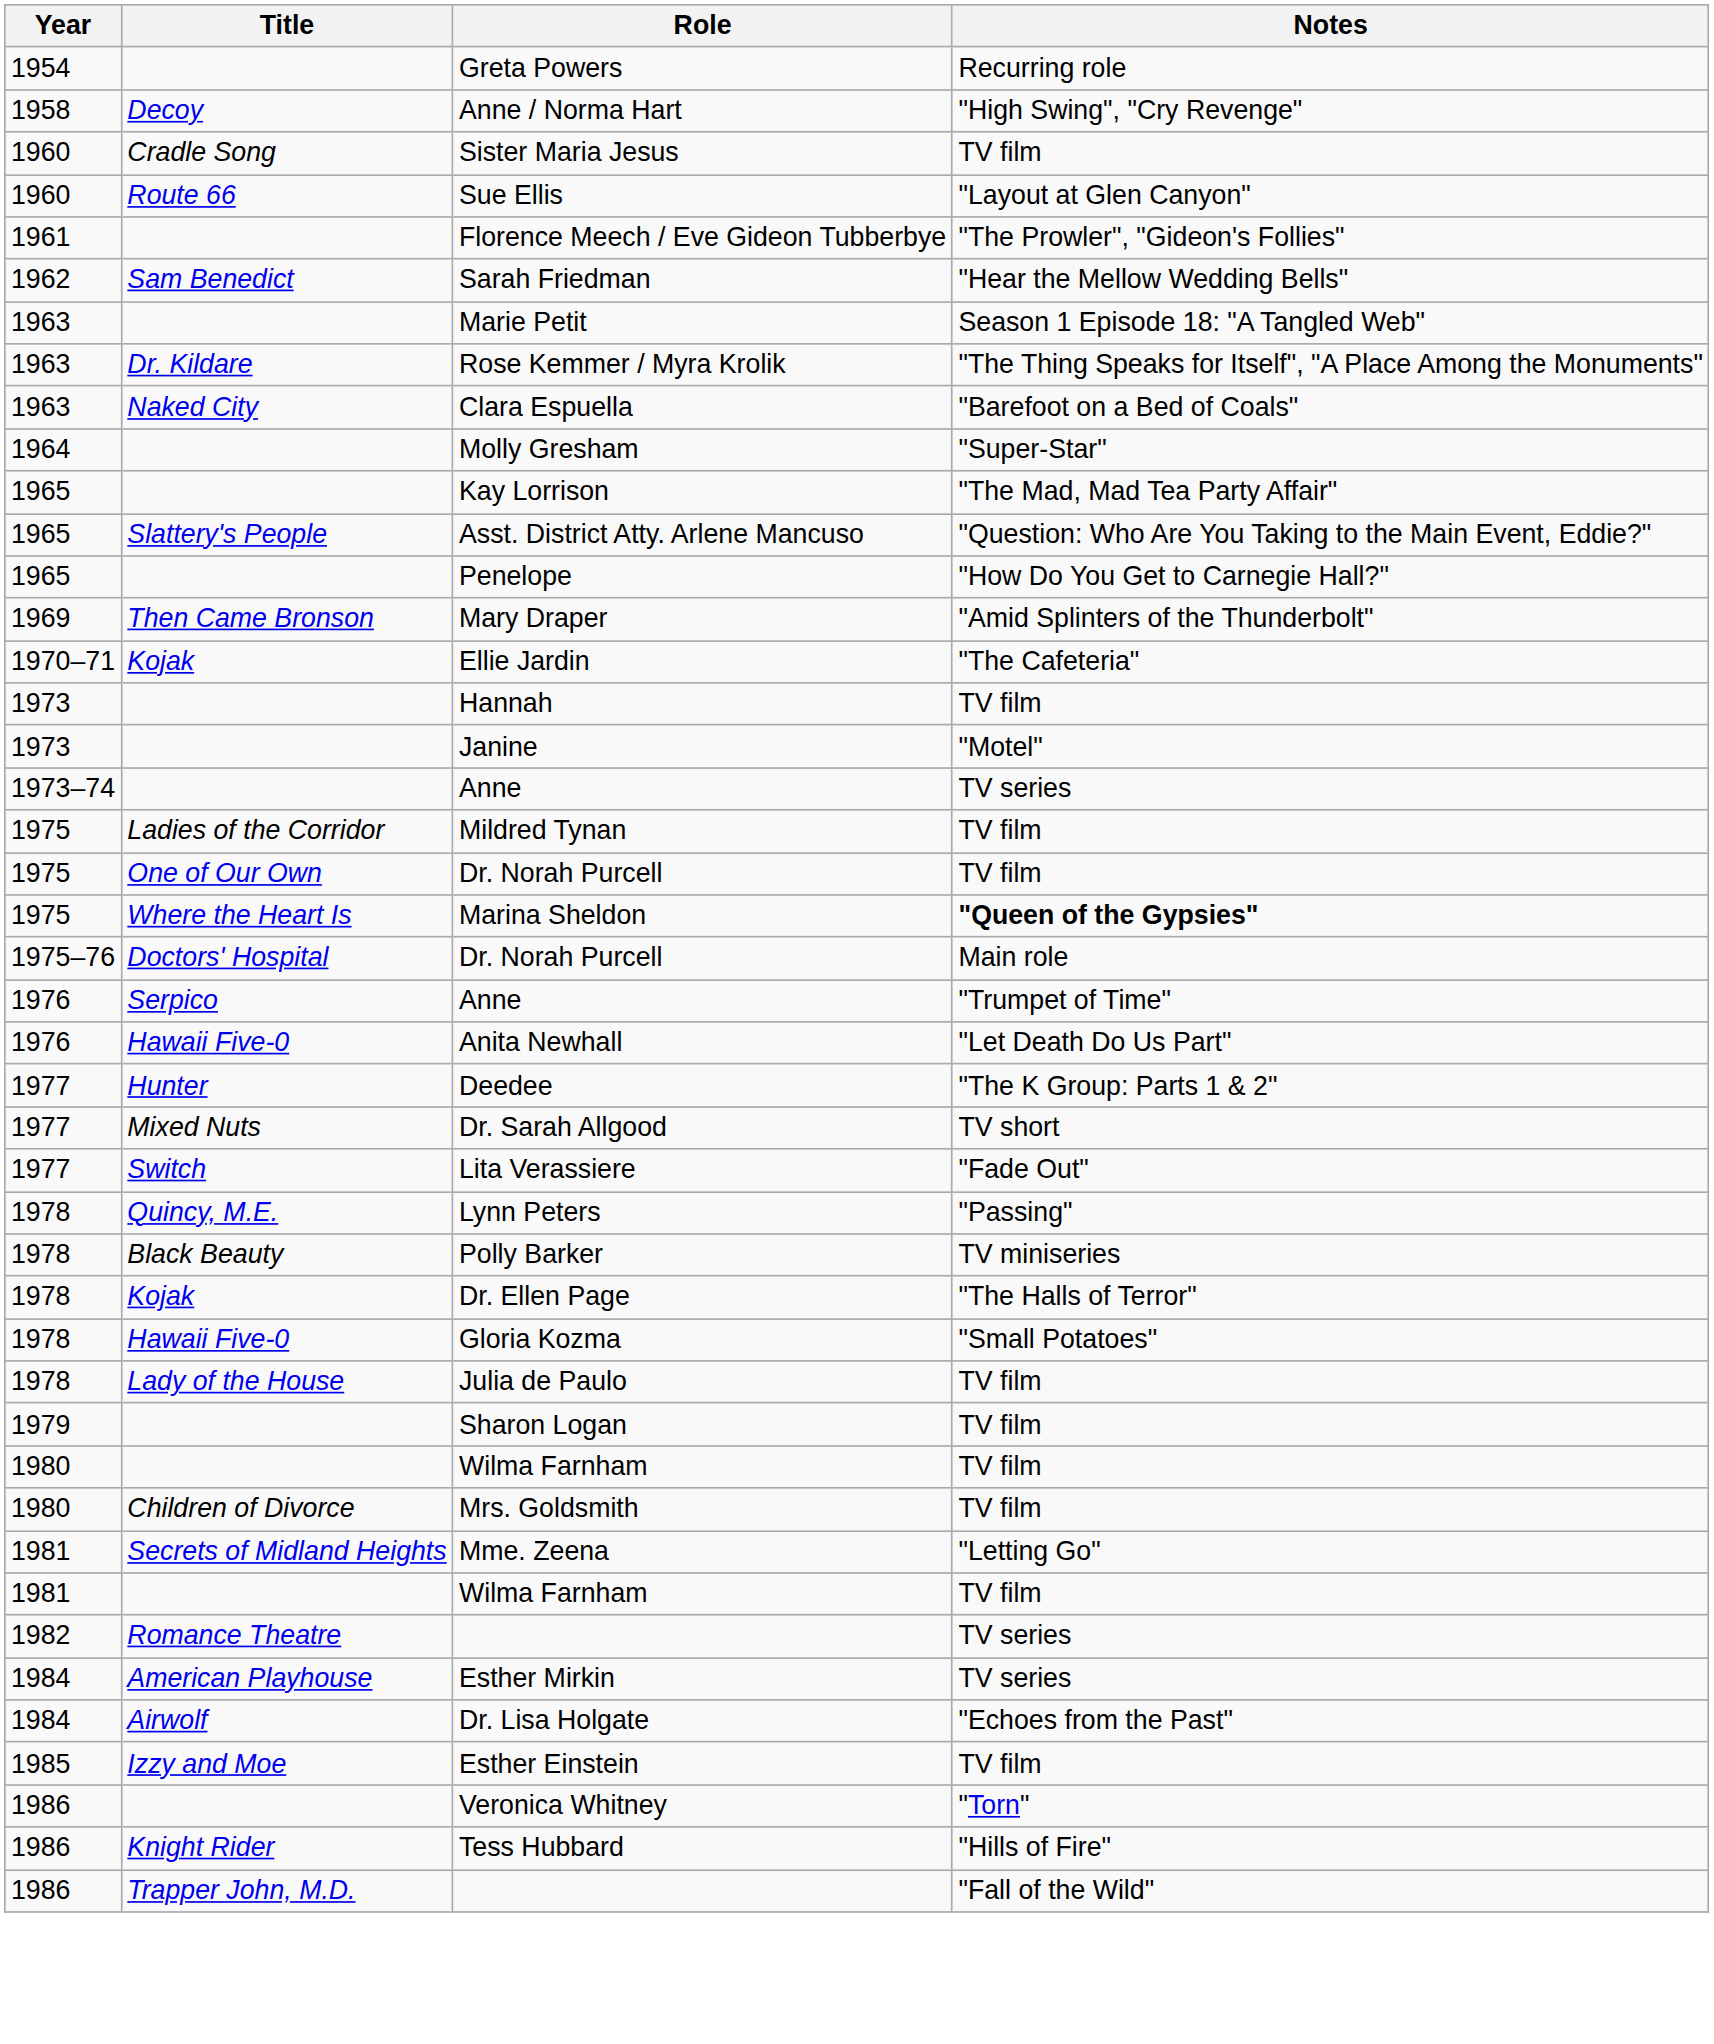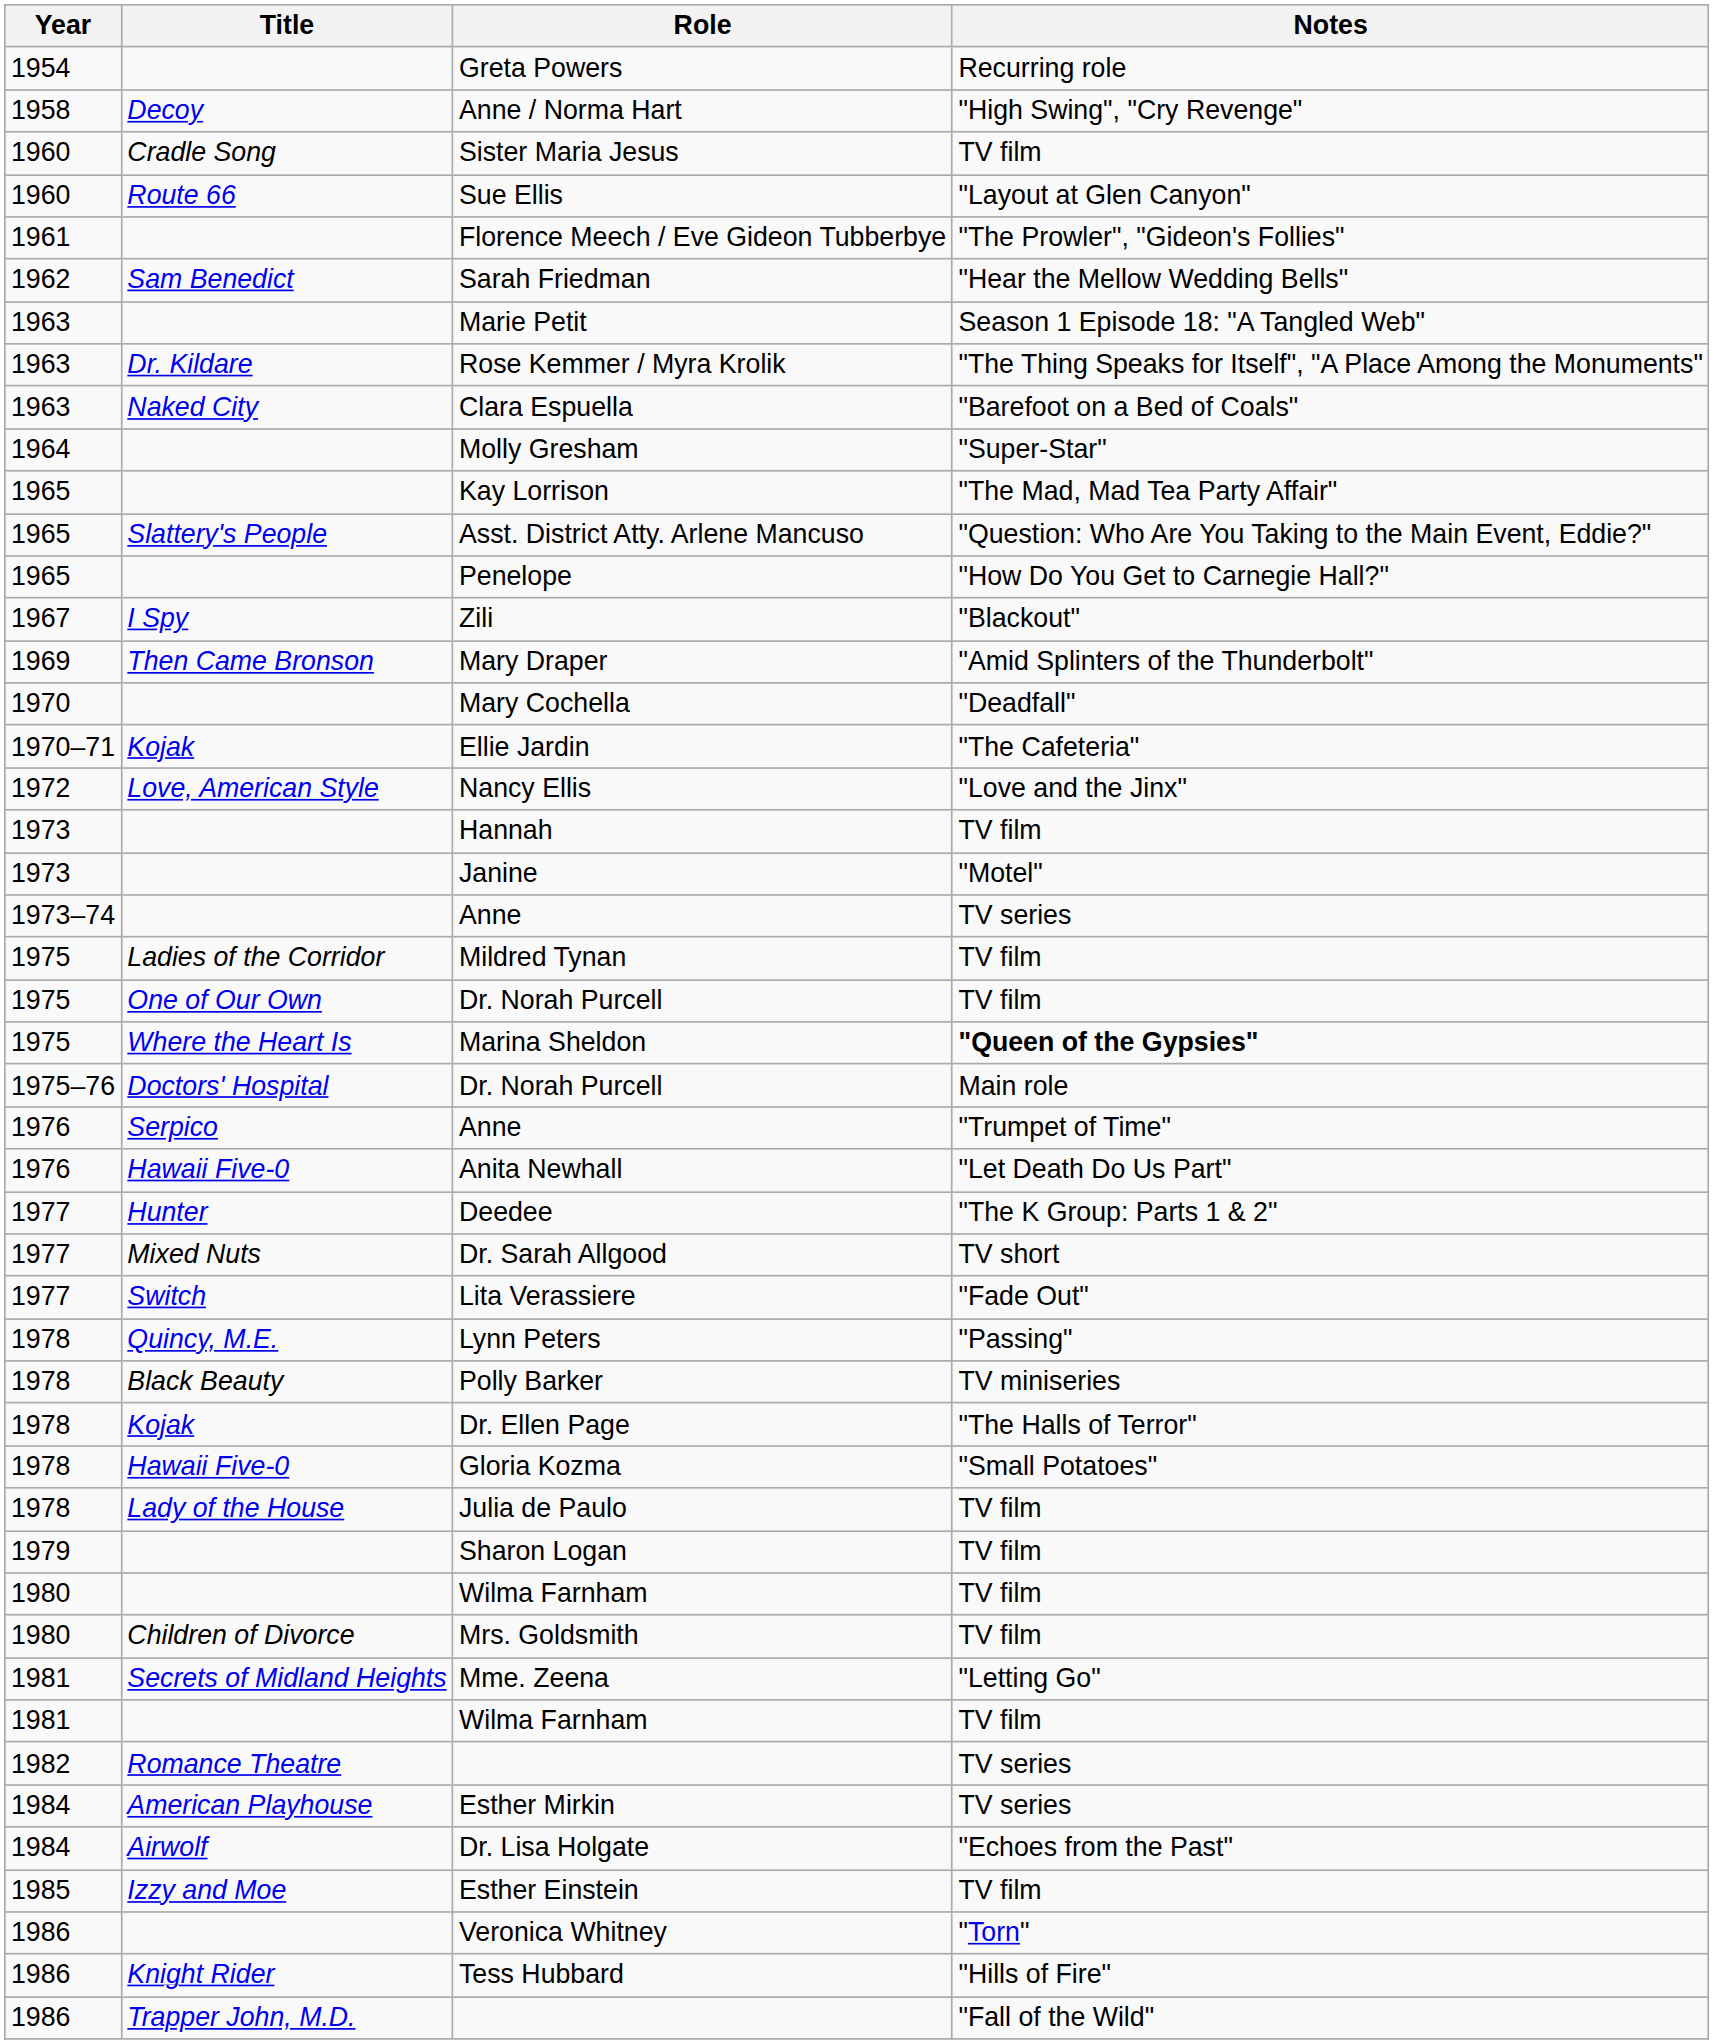 <table class="wikitable sortable">
 <tr>
 <th>Year</th>
 <th>Title</th>
 <th>Role</th>
 <th class="unsortable">Notes</th>
 </tr>
 <tr>
 <td>1954</td>
 <td><em></em></td>
 <td>Greta Powers</td>
 <td>Recurring role</td>
 </tr>
 <tr>
 <td>1958</td>
 <td><em><a href='#'>Decoy</a></em></td>
 <td>Anne / Norma Hart</td>
 <td>"High Swing", "Cry Revenge"</td>
 </tr>
 <tr>
 <td>1960</td>
 <td><em>Cradle Song</em></td>
 <td>Sister Maria Jesus</td>
 <td>TV film</td>
 </tr>
 <tr>
 <td>1960</td>
 <td><em><a href='#'>Route 66</a></em></td>
 <td>Sue Ellis</td>
 <td>"Layout at Glen Canyon"</td>
 </tr>
 <tr>
 <td>1961</td>
 <td><em></em></td>
 <td>Florence Meech / Eve Gideon Tubberbye</td>
 <td>"The Prowler", "Gideon's Follies"</td>
 </tr>
 <tr>
 <td>1962</td>
 <td><em><a href='#'>Sam Benedict</a></em></td>
 <td>Sarah Friedman</td>
 <td>"Hear the Mellow Wedding Bells"</td>
 </tr>
 <tr>
 <td>1963</td>
 <td><em></em></td>
 <td>Marie Petit</td>
 <td>Season 1 Episode 18: "A Tangled Web"</td>
 </tr>
 <tr>
 <td>1963</td>
 <td><em><a href='#'>Dr. Kildare</a></em></td>
 <td>Rose Kemmer / Myra Krolik</td>
 <td>"The Thing Speaks for Itself", "A Place Among the Monuments"</td>
 </tr>
 <tr>
 <td>1963</td>
 <td><em><a href='#'>Naked City</a></em></td>
 <td>Clara Espuella</td>
 <td>"Barefoot on a Bed of Coals"</td>
 </tr>
 <tr>
 <td>1964</td>
 <td><em></em></td>
 <td>Molly Gresham</td>
 <td>"Super-Star"</td>
 </tr>
 <tr>
 <td>1965</td>
 <td><em></em></td>
 <td>Kay Lorrison</td>
 <td>"The Mad, Mad Tea Party Affair"</td>
 </tr>
 <tr>
 <td>1965</td>
 <td><em><a href='#'>Slattery's People</a></em></td>
 <td>Asst. District Atty. Arlene Mancuso</td>
 <td>"Question: Who Are You Taking to the Main Event, Eddie?"</td>
 </tr>
 <tr>
 <td>1965</td>
 <td><em></em></td>
 <td>Penelope</td>
 <td>"How Do You Get to Carnegie Hall?"</td>
 </tr>
 <tr>
+<td>1967</td>
+<td><em><a href='#'>I Spy</a></em></td>
+<td>Zili</td>
+<td>"Blackout"</td>
+</tr>
+<tr>
 <td>1969</td>
 <td><em><a href='#'>Then Came Bronson</a></em></td>
 <td>Mary Draper</td>
 <td>"Amid Splinters of the Thunderbolt"</td>
 </tr>
 <tr>
+<td>1970</td>
+<td><em></em></td>
+<td>Mary Cochella</td>
+<td>"Deadfall"</td>
+</tr>
+<tr>
 <td>1970–71</td>
 <td><em><a href='#'>Kojak</a></em></td>
 <td>Ellie Jardin</td>
 <td>"The Cafeteria"</td>
+</tr>
+<tr>
+<td>1972</td>
+<td><em><a href='#'>Love, American Style</a></em></td>
+<td>Nancy Ellis</td>
+<td>"Love and the Jinx"</td>
 </tr>
 <tr>
 <td>1973</td>
 <td><em></em></td>
 <td>Hannah</td>
 <td>TV film</td>
 </tr>
 <tr>
 <td>1973</td>
 <td><em></em></td>
 <td>Janine</td>
 <td>"Motel"</td>
 </tr>
 <tr>
 <td>1973–74</td>
 <td><em></em></td>
 <td>Anne</td>
 <td>TV series</td>
 </tr>
 <tr>
 <td>1975</td>
 <td><em>Ladies of the Corridor</em></td>
 <td>Mildred Tynan</td>
 <td>TV film</td>
 </tr>
 <tr>
 <td>1975</td>
 <td><em><a href='#'>One of Our Own</a></em></td>
 <td>Dr. Norah Purcell</td>
 <td>TV film</td>
 </tr>
 <tr>
 <td>1975</td>
 <td><em><a href='#'>Where the Heart Is</a></em></td>
 <td>Marina Sheldon</td>
 <td><strong>"Queen of the Gypsies"</strong></td>
 </tr>
 <tr>
 <td>1975–76</td>
 <td><em><a href='#'>Doctors' Hospital</a></em></td>
 <td>Dr. Norah Purcell</td>
 <td>Main role</td>
 </tr>
 <tr>
 <td>1976</td>
 <td><em><a href='#'>Serpico</a></em></td>
 <td>Anne</td>
 <td>"Trumpet of Time"</td>
 </tr>
 <tr>
 <td>1976</td>
 <td><em><a href='#'>Hawaii Five-0</a></em></td>
 <td>Anita Newhall</td>
 <td>"Let Death Do Us Part"</td>
 </tr>
 <tr>
 <td>1977</td>
 <td><em><a href='#'>Hunter</a></em></td>
 <td>Deedee</td>
 <td>"The K Group: Parts 1 & 2"</td>
 </tr>
 <tr>
 <td>1977</td>
 <td><em>Mixed Nuts</em></td>
 <td>Dr. Sarah Allgood</td>
 <td>TV short</td>
 </tr>
 <tr>
 <td>1977</td>
 <td><em><a href='#'>Switch</a></em></td>
 <td>Lita Verassiere</td>
 <td>"Fade Out"</td>
 </tr>
 <tr>
 <td>1978</td>
 <td><em><a href='#'>Quincy, M.E.</a></em></td>
 <td>Lynn Peters</td>
 <td>"Passing"</td>
 </tr>
 <tr>
 <td>1978</td>
 <td><em>Black Beauty</em></td>
 <td>Polly Barker</td>
 <td>TV miniseries</td>
 </tr>
 <tr>
 <td>1978</td>
 <td><em><a href='#'>Kojak</a></em></td>
 <td>Dr. Ellen Page</td>
 <td>"The Halls of Terror"</td>
 </tr>
 <tr>
 <td>1978</td>
 <td><em><a href='#'>Hawaii Five-0</a></em></td>
 <td>Gloria Kozma</td>
 <td>"Small Potatoes"</td>
 </tr>
 <tr>
 <td>1978</td>
 <td><em><a href='#'>Lady of the House</a></em></td>
 <td>Julia de Paulo</td>
 <td>TV film</td>
 </tr>
 <tr>
 <td>1979</td>
 <td><em></em></td>
 <td>Sharon Logan</td>
 <td>TV film</td>
 </tr>
 <tr>
 <td>1980</td>
 <td><em></em></td>
 <td>Wilma Farnham</td>
 <td>TV film</td>
 </tr>
 <tr>
 <td>1980</td>
 <td><em>Children of Divorce</em></td>
 <td>Mrs. Goldsmith</td>
 <td>TV film</td>
 </tr>
 <tr>
 <td>1981</td>
 <td><em><a href='#'>Secrets of Midland Heights</a></em></td>
 <td>Mme. Zeena</td>
 <td>"Letting Go"</td>
 </tr>
 <tr>
 <td>1981</td>
 <td><em></em></td>
 <td>Wilma Farnham</td>
 <td>TV film</td>
 </tr>
 <tr>
 <td>1982</td>
 <td><em><a href='#'>Romance Theatre</a></em></td>
 <td></td>
 <td>TV series</td>
 </tr>
 <tr>
 <td>1984</td>
 <td><em><a href='#'>American Playhouse</a></em></td>
 <td>Esther Mirkin</td>
 <td>TV series</td>
 </tr>
 <tr>
 <td>1984</td>
 <td><em><a href='#'>Airwolf</a></em></td>
 <td>Dr. Lisa Holgate</td>
 <td>"Echoes from the Past"</td>
 </tr>
 <tr>
 <td>1985</td>
 <td><em><a href='#'>Izzy and Moe</a></em></td>
 <td>Esther Einstein</td>
 <td>TV film</td>
 </tr>
 <tr>
 <td>1986</td>
 <td><em></em></td>
 <td>Veronica Whitney</td>
 <td>"<a href='#'>Torn</a>"</td>
 </tr>
 <tr>
 <td>1986</td>
 <td><em><a href='#'>Knight Rider</a></em></td>
 <td>Tess Hubbard</td>
 <td>"Hills of Fire"</td>
 </tr>
 <tr>
 <td>1986</td>
 <td><em><a href='#'>Trapper John, M.D.</a></em></td>
 <td></td>
 <td>"Fall of the Wild"</td>
 </tr>
 </table>
